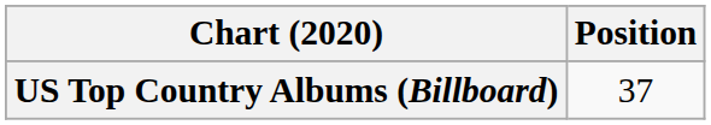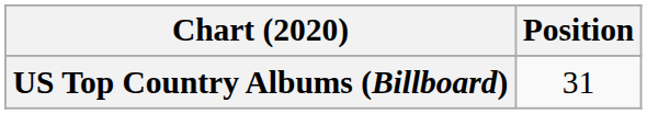 <table class="wikitable plainrowheaders" style="text-align:center">
 <tr>
 <th scope="col">Chart (2020)</th>
 <th scope="col">Position</th>
 </tr>
 <tr>
 <th scope="row">US Top Country Albums (<em>Billboard</em>)</th>
-<td style="text-align:center;">37</td>
+<td style="text-align:center;">31</td>
 </tr>
 </table>
